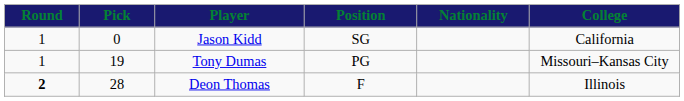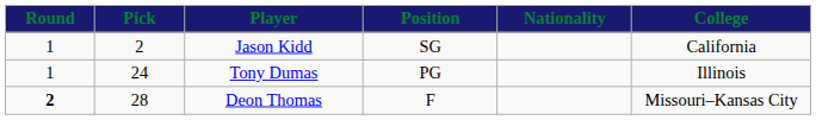 <table class="wikitable sortable sortable">
 <tr>
 <th style="background:#191970; color:#048234" width="10%">Round</th>
 <th style="background:#191970; color:#048234" width="10%">Pick</th>
 <th style="background:#191970; color:#048234" width="20%">Player</th>
 <th style="background:#191970; color:#048234" width="15%">Position</th>
 <th style="background:#191970; color:#048234" width="15%">Nationality</th>
 <th style="background:#191970; color:#048234" width="20%">College</th>
 </tr>
 <tr style="text-align: center">
 <td>1</td>
-<td>0</td>
+<td>2</td>
 <td><a href='#'>Jason Kidd</a></td>
 <td>SG</td>
 <td></td>
 <td>California</td>
 </tr>
 <tr style="text-align: center">
 <td>1</td>
-<td>19</td>
+<td>24</td>
 <td><a href='#'>Tony Dumas</a></td>
 <td>PG</td>
 <td></td>
-<td>Missouri–Kansas City</td>
+<td>Illinois</td>
 </tr>
 <tr style="text-align: center">
 <td><strong>2</strong></td>
 <td>28</td>
 <td><a href='#'>Deon Thomas</a></td>
 <td>F</td>
 <td></td>
-<td>Illinois</td>
+<td>Missouri–Kansas City</td>
 </tr>
 </table>
